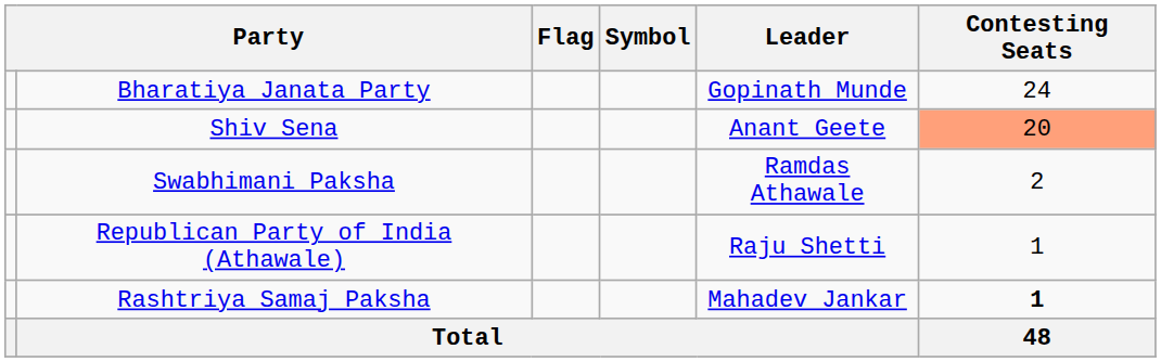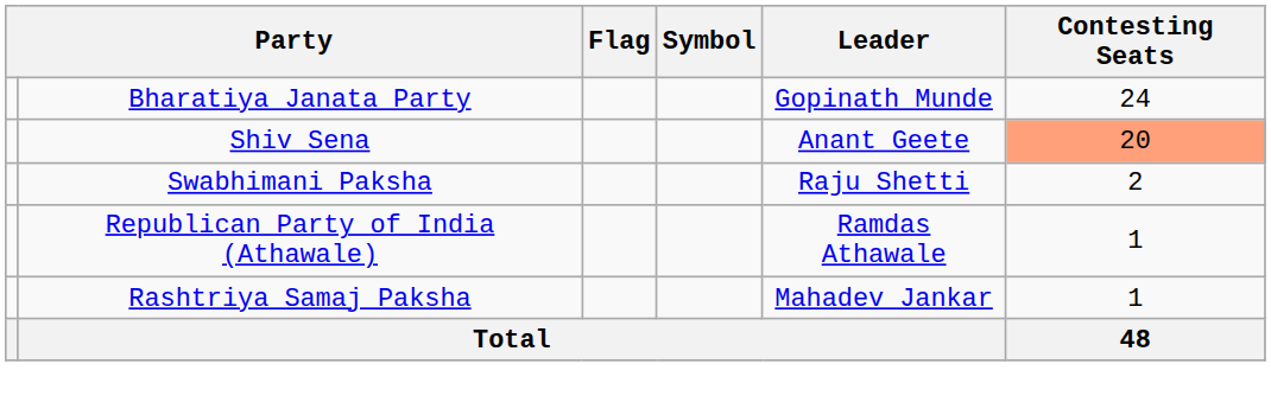 <table class="wikitable" width="50%" style="text-align:center">
 <tr>
 <th colspan="2">Party</th>
 <th>Flag</th>
 <th>Symbol</th>
 <th>Leader</th>
 <th>Contesting Seats</th>
 </tr>
 <tr>
 <td></td>
 <td><a href='#'>Bharatiya Janata Party</a></td>
 <td></td>
 <td></td>
 <td><a href='#'>Gopinath Munde</a></td>
 <td>24</td>
 </tr>
 <tr>
 <td></td>
 <td><a href='#'>Shiv Sena</a></td>
 <td></td>
 <td></td>
 <td><a href='#'>Anant Geete</a></td>
 <td style="background: lightsalmon;">20</td>
 </tr>
 <tr>
 <td></td>
 <td><a href='#'>Swabhimani Paksha</a></td>
 <td></td>
 <td></td>
-<td><a href='#'>Ramdas Athawale</a></td>
+<td><a href='#'>Raju Shetti</a></td>
 <td>2</td>
 </tr>
 <tr>
 <td></td>
 <td><a href='#'>Republican Party of India (Athawale)</a></td>
 <td></td>
 <td></td>
-<td><a href='#'>Raju Shetti</a></td>
+<td><a href='#'>Ramdas Athawale</a></td>
 <td>1</td>
 </tr>
 <tr>
 <td></td>
 <td><a href='#'>Rashtriya Samaj Paksha</a></td>
 <td></td>
 <td></td>
 <td><a href='#'>Mahadev Jankar</a></td>
-<td><strong>1</strong></td>
+<td>1</td>
 </tr>
 <tr>
 <th></th>
 <th colspan="4">Total</th>
 <th>48</th>
 </tr>
 </table>
